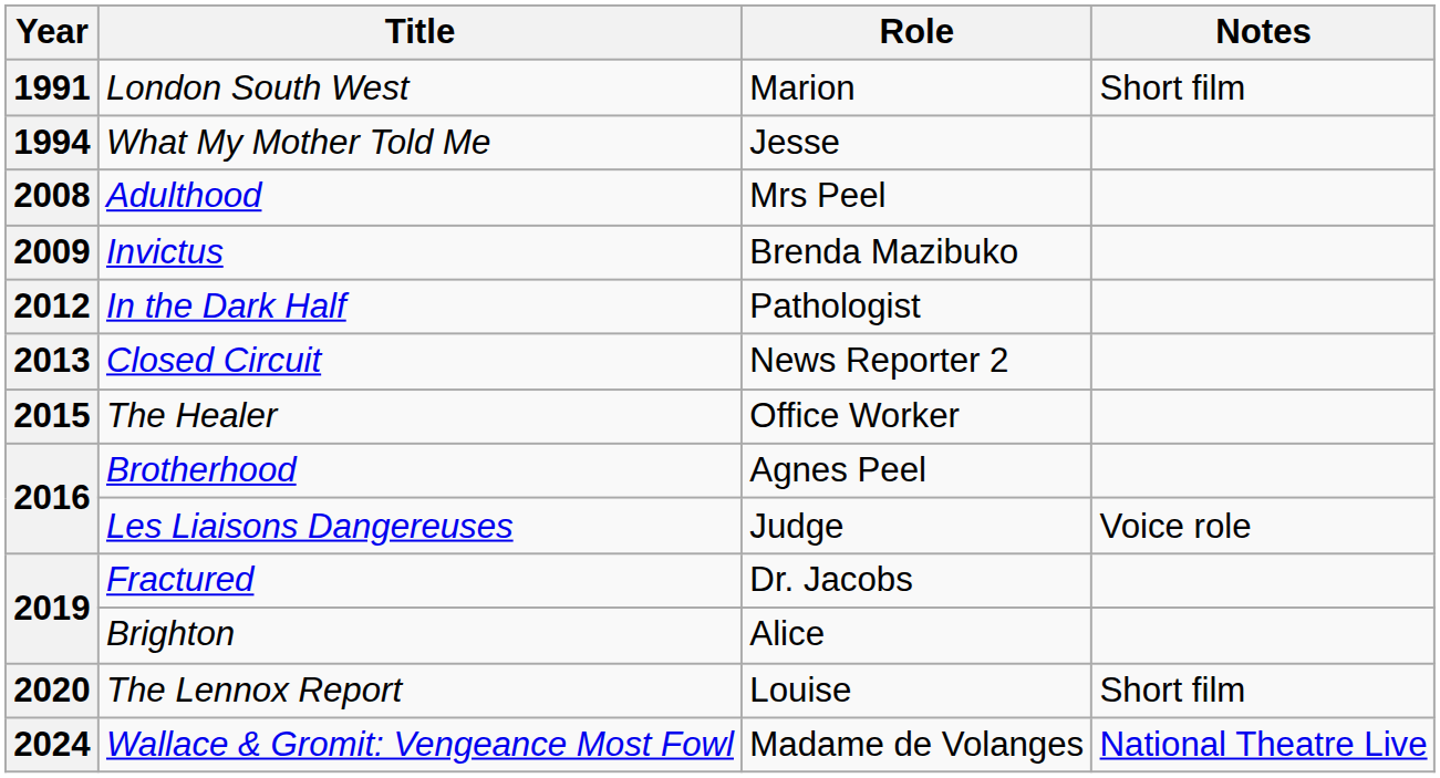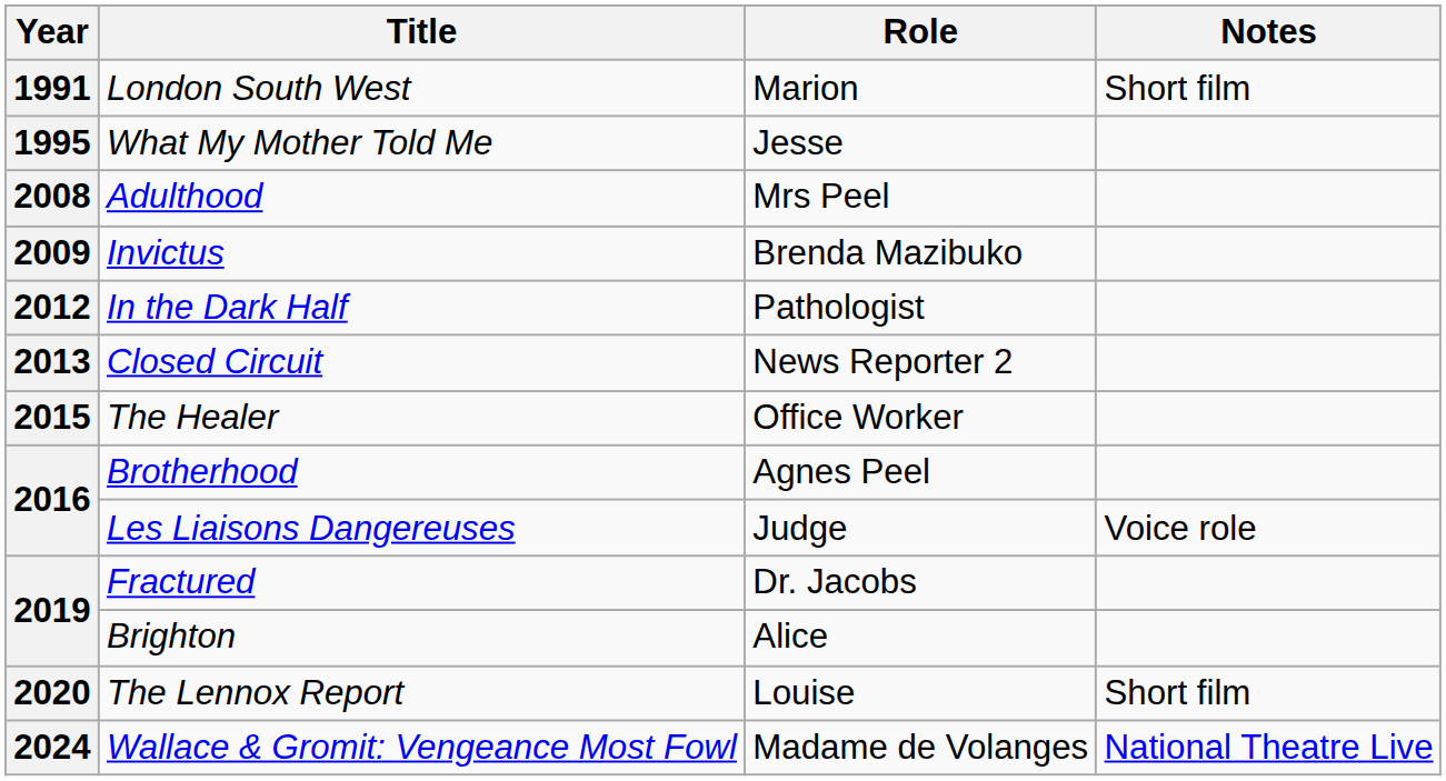 <table class="wikitable plainrowheaders sortable">
 <tr>
 <th scope="col">Year</th>
 <th scope="col">Title</th>
 <th scope="col">Role</th>
 <th>Notes</th>
 </tr>
 <tr>
 <th>1991</th>
 <td><em>London South West</em></td>
 <td>Marion</td>
 <td>Short film</td>
 </tr>
 <tr>
-<th>1994</th>
+<th>1995</th>
 <td><em>What My Mother Told Me</em></td>
 <td>Jesse</td>
 <td></td>
 </tr>
 <tr>
 <th>2008</th>
 <td><em><a href='#'>Adulthood</a></em></td>
 <td>Mrs Peel</td>
 <td></td>
 </tr>
 <tr>
 <th>2009</th>
 <td><em><a href='#'>Invictus</a></em></td>
 <td>Brenda Mazibuko</td>
 <td></td>
 </tr>
 <tr>
 <th>2012</th>
 <td><em><a href='#'>In the Dark Half</a></em></td>
 <td>Pathologist</td>
 <td></td>
 </tr>
 <tr>
 <th>2013</th>
 <td><em><a href='#'>Closed Circuit</a></em></td>
 <td>News Reporter 2</td>
 <td></td>
 </tr>
 <tr>
 <th>2015</th>
 <td><em>The Healer</em></td>
 <td>Office Worker</td>
 <td></td>
 </tr>
 <tr>
 <th rowspan="2">2016</th>
 <td><em><a href='#'>Brotherhood</a></em></td>
 <td>Agnes Peel</td>
 <td></td>
 </tr>
 <tr>
 <td><em><a href='#'>Les Liaisons Dangereuses</a></em></td>
 <td>Judge</td>
 <td>Voice role</td>
 </tr>
 <tr>
 <th rowspan="2">2019</th>
 <td><em><a href='#'>Fractured</a></em></td>
 <td>Dr. Jacobs</td>
 <td></td>
 </tr>
 <tr>
 <td><em>Brighton</em></td>
 <td>Alice</td>
 <td></td>
 </tr>
 <tr>
 <th>2020</th>
 <td><em>The Lennox Report</em></td>
 <td>Louise</td>
 <td>Short film</td>
 </tr>
 <tr>
 <th>2024</th>
 <td><em><a href='#'>Wallace & Gromit: Vengeance Most Fowl</a></em></td>
 <td>Madame de Volanges</td>
 <td><a href='#'>National Theatre Live</a></td>
 </tr>
 </table>
